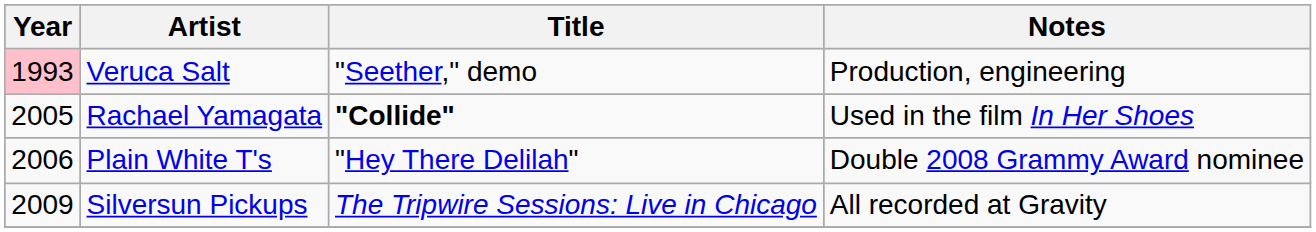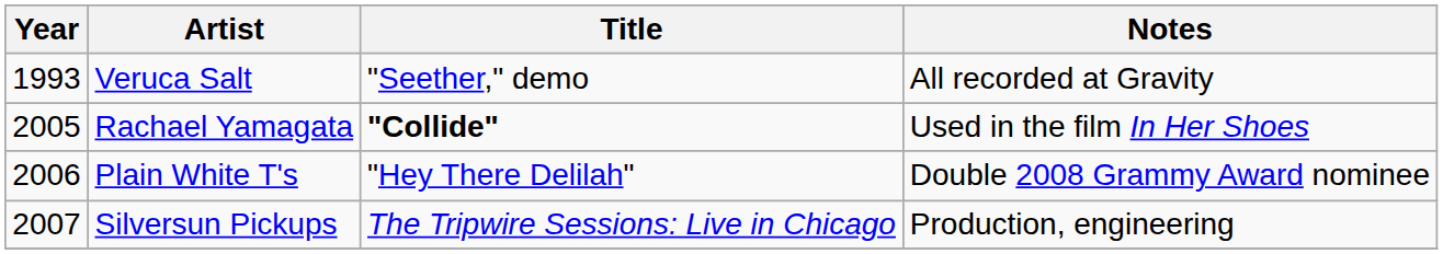 <table class="wikitable sortable">
 <tr>
 <th>Year</th>
 <th>Artist</th>
 <th>Title</th>
 <th class="unsortable">Notes</th>
 </tr>
 <tr>
-<td style="background: pink;">1993</td>
+<td>1993</td>
 <td><a href='#'>Veruca Salt</a></td>
 <td>"<a href='#'>Seether</a>," demo</td>
-<td>Production, engineering</td>
+<td>All recorded at Gravity</td>
 </tr>
 <tr>
 <td>2005</td>
 <td><a href='#'>Rachael Yamagata</a></td>
 <td><strong>"Collide"</strong></td>
 <td>Used in the film <em><a href='#'>In Her Shoes</a></em></td>
 </tr>
 <tr>
 <td>2006</td>
 <td><a href='#'>Plain White T's</a></td>
 <td>"<a href='#'>Hey There Delilah</a>"</td>
 <td>Double <a href='#'>2008 Grammy Award</a> nominee</td>
 </tr>
 <tr>
-<td>2009</td>
+<td>2007</td>
 <td><a href='#'>Silversun Pickups</a></td>
 <td><em><a href='#'>The Tripwire Sessions: Live in Chicago</a></em></td>
-<td>All recorded at Gravity</td>
+<td>Production, engineering</td>
 </tr>
 <tr>
 </tr>
 </table>
